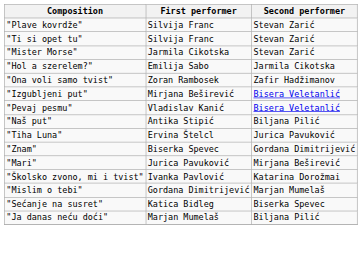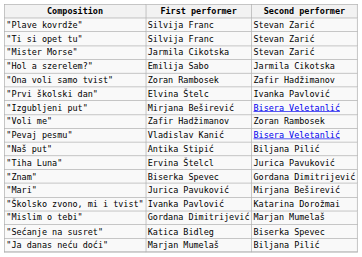 <table class="wikitable sortable">
 <tr>
 <th class="unsortable">Composition</th>
 <th class="unsortable">First performer</th>
 <th class="unsortable">Second performer</th>
 </tr>
 <tr>
 <td>"Plave kovrdže"</td>
 <td>Silvija Franc</td>
 <td>Stevan Zarić</td>
 </tr>
 <tr>
 <td>"Ti si opet tu"</td>
 <td>Silvija Franc</td>
 <td>Stevan Zarić</td>
 </tr>
 <tr>
 <td>"Mister Morse"</td>
 <td>Jarmila Cikotska</td>
 <td>Stevan Zarić</td>
 </tr>
 <tr>
 <td>"Hol a szerelem?"</td>
 <td>Emilija Sabo</td>
 <td>Jarmila Cikotska</td>
 </tr>
 <tr>
 <td>"Ona voli samo tvist"</td>
 <td>Zoran Rambosek</td>
 <td>Zafir Hadžimanov</td>
 </tr>
 <tr>
+<td>"Prvi školski dan"</td>
+<td>Elvina Štelc</td>
+<td>Ivanka Pavlović</td>
+</tr>
+<tr>
 <td>"Izgubljeni put"</td>
 <td>Mirjana Beširević</td>
 <td><a href='#'>Bisera Veletanlić</a></td>
+</tr>
+<tr>
+<td>"Voli me"</td>
+<td>Zafir Hadžimanov</td>
+<td>Zoran Rambosek</td>
 </tr>
 <tr>
 <td>"Pevaj pesmu"</td>
 <td>Vladislav Kanić</td>
 <td><a href='#'>Bisera Veletanlić</a></td>
 </tr>
 <tr>
 <td>"Naš put"</td>
 <td>Antika Stipić</td>
 <td>Biljana Pilić</td>
 </tr>
 <tr>
 <td>"Tiha Luna"</td>
 <td>Ervina Štelcl</td>
 <td>Jurica Pavuković</td>
 </tr>
 <tr>
 <td>"Znam"</td>
 <td>Biserka Spevec</td>
 <td>Gordana Dimitrijević</td>
 </tr>
 <tr>
 <td>"Mari"</td>
 <td>Jurica Pavuković</td>
 <td>Mirjana Beširević</td>
 </tr>
 <tr>
 <td>"Školsko zvono, mi i tvist"</td>
 <td>Ivanka Pavlović</td>
 <td>Katarina Dorožmai</td>
 </tr>
 <tr>
 <td>"Mislim o tebi"</td>
 <td>Gordana Dimitrijević</td>
 <td>Marjan Mumelaš</td>
 </tr>
 <tr>
 <td>"Sećanje na susret"</td>
 <td>Katica Bidleg</td>
 <td>Biserka Spevec</td>
 </tr>
 <tr>
 <td>"Ja danas neću doći"</td>
 <td>Marjan Mumelaš</td>
 <td>Biljana Pilić</td>
 </tr>
 <tr>
 </tr>
 </table>
